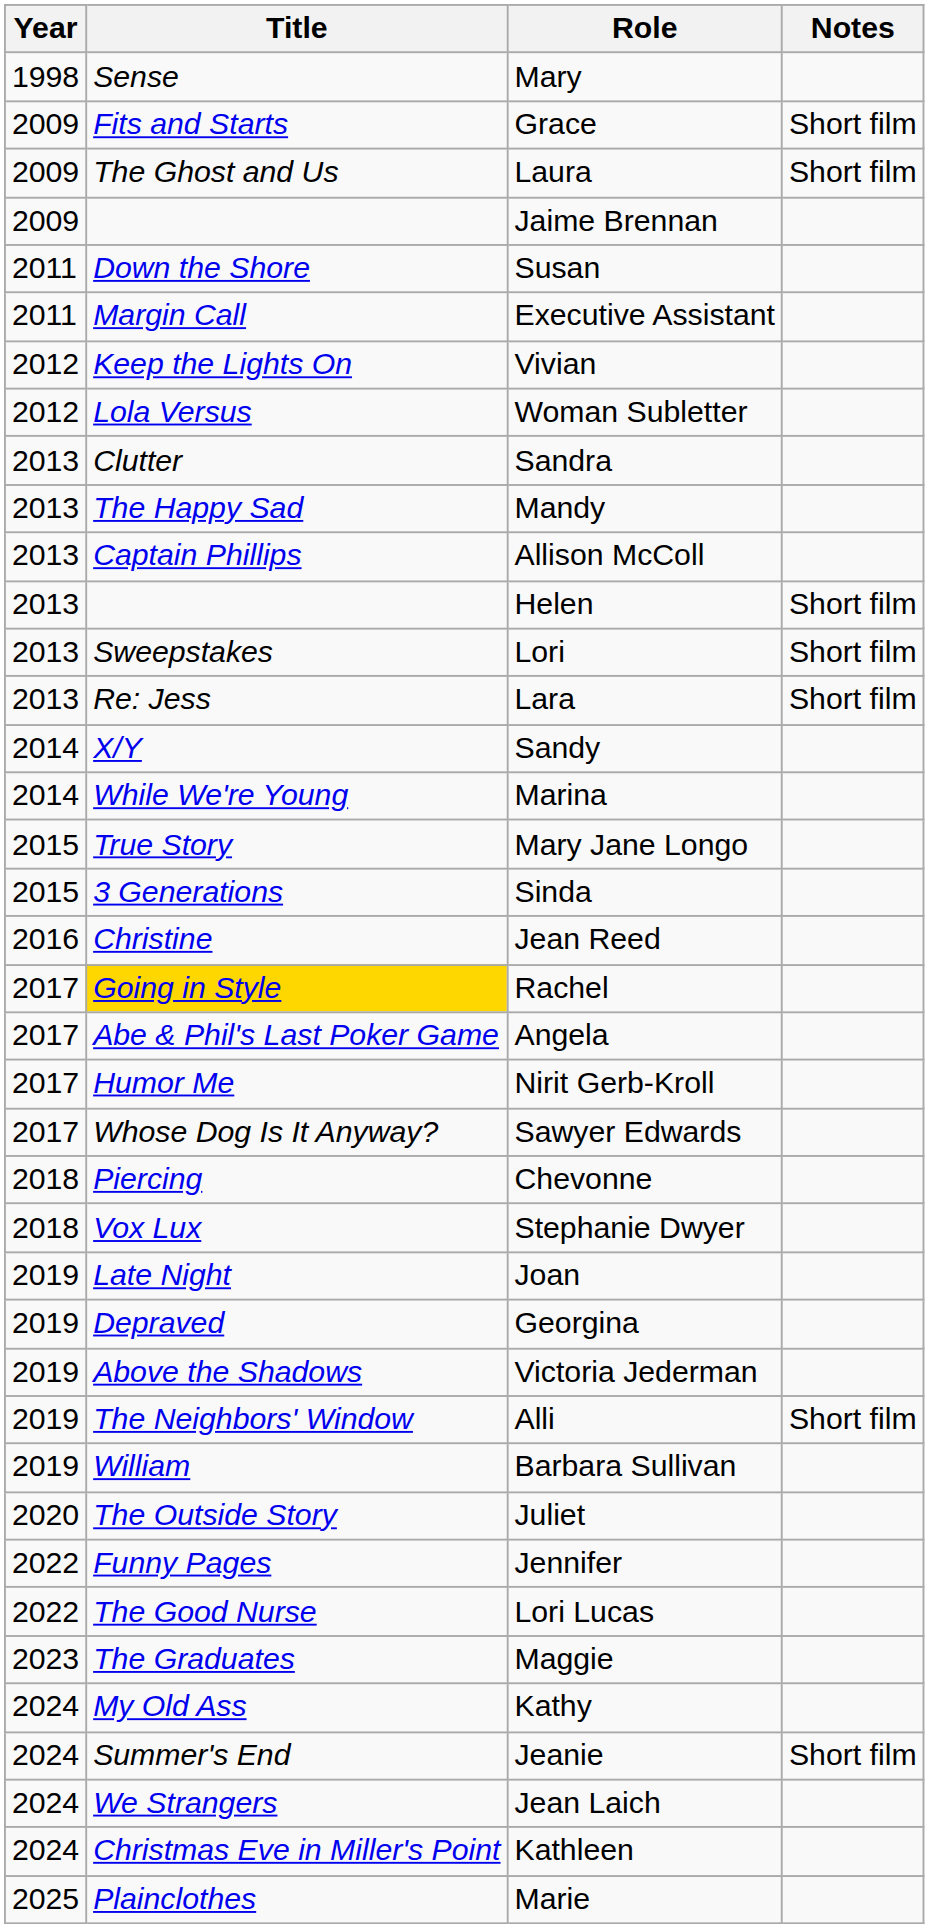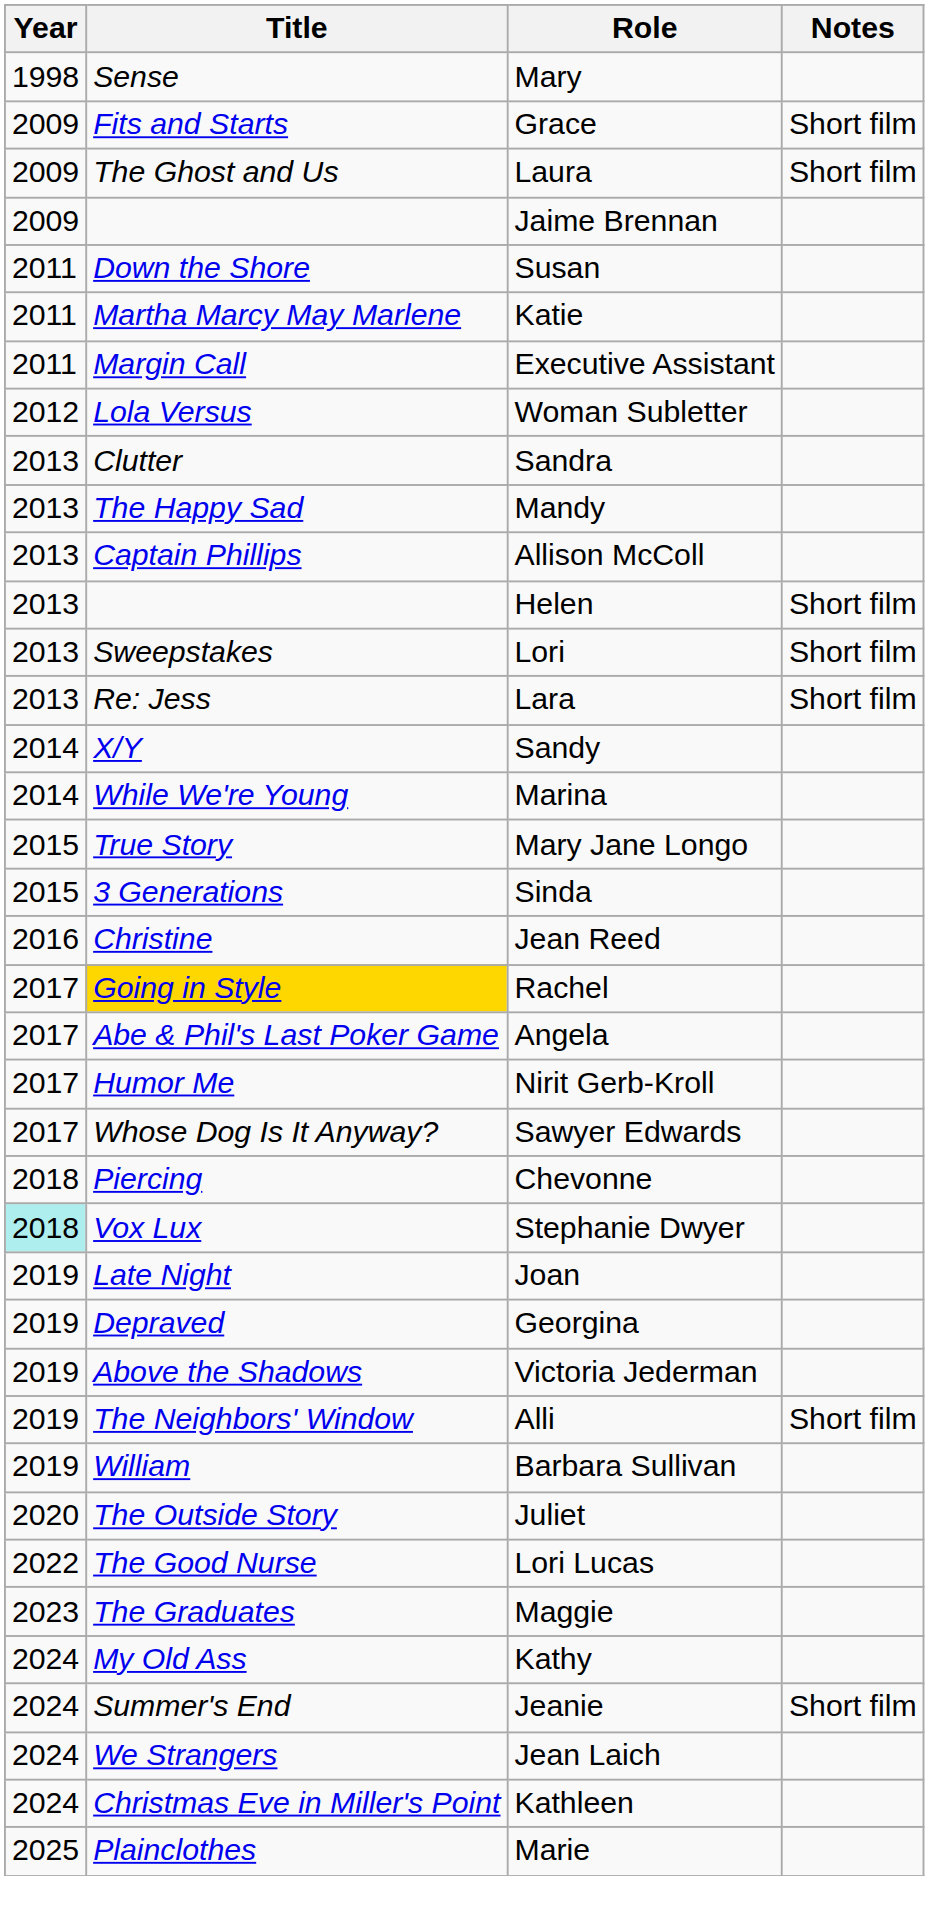 <table class="wikitable sortable">
 <tr>
 <th>Year</th>
 <th>Title</th>
 <th>Role</th>
 <th>Notes</th>
 </tr>
 <tr>
 <td>1998</td>
 <td><em>Sense</em></td>
 <td>Mary</td>
 <td></td>
 </tr>
 <tr>
 <td>2009</td>
 <td><em><a href='#'>Fits and Starts</a></em></td>
 <td>Grace</td>
 <td>Short film</td>
 </tr>
 <tr>
 <td>2009</td>
 <td><em>The Ghost and Us</em></td>
 <td>Laura</td>
 <td>Short film</td>
 </tr>
 <tr>
 <td>2009</td>
 <td><em></em></td>
 <td>Jaime Brennan</td>
 <td></td>
 </tr>
 <tr>
 <td>2011</td>
 <td><em><a href='#'>Down the Shore</a></em></td>
 <td>Susan</td>
 <td></td>
 </tr>
 <tr>
 <td>2011</td>
-<td><em><a href='#'>Margin Call</a></em></td>
-<td>Executive Assistant</td>
+<td><em><a href='#'>Martha Marcy May Marlene</a></em></td>
+<td>Katie</td>
 <td></td>
 </tr>
 <tr>
-<td>2012</td>
-<td><em><a href='#'>Keep the Lights On</a></em></td>
-<td>Vivian</td>
+<td>2011</td>
+<td><em><a href='#'>Margin Call</a></em></td>
+<td>Executive Assistant</td>
 <td></td>
 </tr>
 <tr>
 <td>2012</td>
 <td><em><a href='#'>Lola Versus</a></em></td>
 <td>Woman Subletter</td>
 <td></td>
 </tr>
 <tr>
 <td>2013</td>
 <td><em>Clutter</em></td>
 <td>Sandra</td>
 <td></td>
 </tr>
 <tr>
 <td>2013</td>
 <td><em><a href='#'>The Happy Sad</a></em></td>
 <td>Mandy</td>
 <td></td>
 </tr>
 <tr>
 <td>2013</td>
 <td><em><a href='#'>Captain Phillips</a></em></td>
 <td>Allison McColl</td>
 <td></td>
 </tr>
 <tr>
 <td>2013</td>
 <td><em></em></td>
 <td>Helen</td>
 <td>Short film</td>
 </tr>
 <tr>
 <td>2013</td>
 <td><em>Sweepstakes</em></td>
 <td>Lori</td>
 <td>Short film</td>
 </tr>
 <tr>
 <td>2013</td>
 <td><em>Re: Jess</em></td>
 <td>Lara</td>
 <td>Short film</td>
 </tr>
 <tr>
 <td>2014</td>
 <td><em><a href='#'>X/Y</a></em></td>
 <td>Sandy</td>
 <td></td>
 </tr>
 <tr>
 <td>2014</td>
 <td><em><a href='#'>While We're Young</a></em></td>
 <td>Marina</td>
 <td></td>
 </tr>
 <tr>
 <td>2015</td>
 <td><em><a href='#'>True Story</a></em></td>
 <td>Mary Jane Longo</td>
 <td></td>
 </tr>
 <tr>
 <td>2015</td>
 <td><em><a href='#'>3 Generations</a></em></td>
 <td>Sinda</td>
 <td></td>
 </tr>
 <tr>
 <td>2016</td>
 <td><em><a href='#'>Christine</a></em></td>
 <td>Jean Reed</td>
 <td></td>
 </tr>
 <tr>
 <td>2017</td>
 <td style="background: gold;"><em><a href='#'>Going in Style</a></em></td>
 <td>Rachel</td>
 <td></td>
 </tr>
 <tr>
 <td>2017</td>
 <td><em><a href='#'>Abe & Phil's Last Poker Game</a></em></td>
 <td>Angela</td>
 <td></td>
 </tr>
 <tr>
 <td>2017</td>
 <td><em><a href='#'>Humor Me</a></em></td>
 <td>Nirit Gerb-Kroll</td>
 <td></td>
 </tr>
 <tr>
 <td>2017</td>
 <td><em>Whose Dog Is It Anyway?</em></td>
 <td>Sawyer Edwards</td>
 <td></td>
 </tr>
 <tr>
 <td>2018</td>
 <td><em><a href='#'>Piercing</a></em></td>
 <td>Chevonne</td>
 <td></td>
 </tr>
 <tr>
-<td>2018</td>
+<td style="background: paleturquoise;">2018</td>
 <td><em><a href='#'>Vox Lux</a></em></td>
 <td>Stephanie Dwyer</td>
 <td></td>
 </tr>
 <tr>
 <td>2019</td>
 <td><em><a href='#'>Late Night</a></em></td>
 <td>Joan</td>
 <td></td>
 </tr>
 <tr>
 <td>2019</td>
 <td><em><a href='#'>Depraved</a></em></td>
 <td>Georgina</td>
 <td></td>
 </tr>
 <tr>
 <td>2019</td>
 <td><em><a href='#'>Above the Shadows</a></em></td>
 <td>Victoria Jederman</td>
 <td></td>
 </tr>
 <tr>
 <td>2019</td>
 <td><em><a href='#'>The Neighbors' Window</a></em></td>
 <td>Alli</td>
 <td>Short film</td>
 </tr>
 <tr>
 <td>2019</td>
 <td><em><a href='#'>William</a></em></td>
 <td>Barbara Sullivan</td>
 <td></td>
 </tr>
 <tr>
 <td>2020</td>
 <td><em><a href='#'>The Outside Story</a></em></td>
 <td>Juliet</td>
-<td></td>
-</tr>
-<tr>
-<td>2022</td>
-<td><em><a href='#'>Funny Pages</a></em></td>
-<td>Jennifer</td>
 <td></td>
 </tr>
 <tr>
 <td>2022</td>
 <td><em><a href='#'>The Good Nurse</a></em></td>
 <td>Lori Lucas</td>
 <td></td>
 </tr>
 <tr>
 <td>2023</td>
 <td><em><a href='#'>The Graduates</a></em></td>
 <td>Maggie</td>
 <td></td>
 </tr>
 <tr>
 <td>2024</td>
 <td><em><a href='#'>My Old Ass</a></em></td>
 <td>Kathy</td>
 </tr>
 <tr>
 <td>2024</td>
 <td><em>Summer's End</em></td>
 <td>Jeanie</td>
 <td>Short film</td>
 </tr>
 <tr>
 <td>2024</td>
 <td><em><a href='#'>We Strangers</a></em></td>
 <td>Jean Laich</td>
 <td></td>
 </tr>
 <tr>
 <td>2024</td>
 <td><em><a href='#'>Christmas Eve in Miller's Point</a></em></td>
 <td>Kathleen</td>
 <td></td>
 </tr>
 <tr>
 <td>2025</td>
 <td><em><a href='#'>Plainclothes</a></em></td>
 <td>Marie</td>
 <td></td>
 </tr>
 </table>
